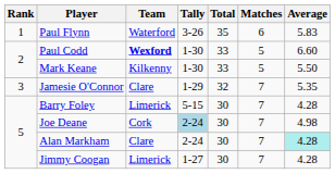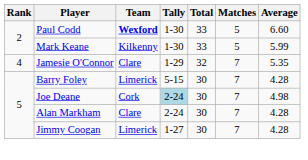 <table class="wikitable">
 <tr>
 <th>Rank</th>
 <th>Player</th>
 <th>Team</th>
 <th>Tally</th>
 <th>Total</th>
 <th>Matches</th>
 <th>Average</th>
-</tr>
-<tr>
-<td rowspan=1 align=center>1</td>
-<td><a href='#'>Paul Flynn</a></td>
-<td><a href='#'>Waterford</a></td>
-<td align=center>3-26</td>
-<td align=center>35</td>
-<td align=center>6</td>
-<td align=center>5.83</td>
 </tr>
 <tr>
 <td rowspan=2 align=center>2</td>
 <td><a href='#'>Paul Codd</a></td>
 <td><strong><a href='#'>Wexford</a></strong></td>
 <td align=center>1-30</td>
 <td align=center>33</td>
 <td align=center>5</td>
 <td align=center>6.60</td>
 </tr>
 <tr>
 <td><a href='#'>Mark Keane</a></td>
 <td><a href='#'>Kilkenny</a></td>
 <td align=center>1-30</td>
 <td align=center>33</td>
 <td align=center>5</td>
-<td align=center>5.50</td>
+<td align=center>5.99</td>
 </tr>
 <tr>
-<td rowspan=1 align=center>3</td>
+<td rowspan=1 align=center>4</td>
 <td><a href='#'>Jamesie O'Connor</a></td>
 <td><a href='#'>Clare</a></td>
 <td align=center>1-29</td>
 <td align=center>32</td>
 <td align=center>7</td>
 <td align=center>5.35</td>
 </tr>
 <tr>
 <td rowspan=4 align=center>5</td>
 <td><a href='#'>Barry Foley</a></td>
 <td><a href='#'>Limerick</a></td>
 <td align=center>5-15</td>
 <td align=center>30</td>
 <td align=center>7</td>
 <td align=center>4.28</td>
 </tr>
 <tr>
 <td><a href='#'>Joe Deane</a></td>
 <td><a href='#'>Cork</a></td>
 <td align=center style="background: lightblue;">2-24</td>
 <td align=center>30</td>
 <td align=center>7</td>
 <td align=center>4.98</td>
 </tr>
 <tr>
 <td><a href='#'>Alan Markham</a></td>
 <td><a href='#'>Clare</a></td>
 <td align=center>2-24</td>
 <td align=center>30</td>
 <td align=center>7</td>
-<td align=center style="background: paleturquoise;">4.28</td>
+<td align=center>4.28</td>
 </tr>
 <tr>
 <td><a href='#'>Jimmy Coogan</a></td>
 <td><a href='#'>Limerick</a></td>
 <td align=center>1-27</td>
 <td align=center>30</td>
 <td align=center>7</td>
 <td align=center>4.28</td>
 </tr>
 </table>
